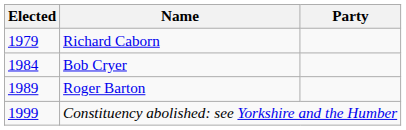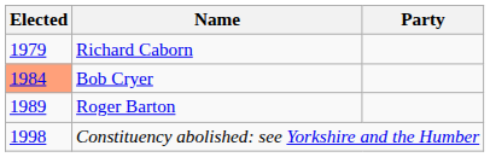 <table class="wikitable">
 <tr>
 <th>Elected</th>
 <th>Name</th>
 <th colspan=2>Party</th>
 </tr>
 <tr>
 <td><a href='#'>1979</a></td>
 <td><a href='#'>Richard Caborn</a></td>
 <td></td>
 </tr>
 <tr>
-<td><a href='#'>1984</a></td>
+<td style="background: lightsalmon;"><a href='#'>1984</a></td>
 <td><a href='#'>Bob Cryer</a></td>
 <td></td>
 </tr>
 <tr>
 <td><a href='#'>1989</a></td>
 <td><a href='#'>Roger Barton</a></td>
 <td></td>
 </tr>
 <tr>
-<td><a href='#'>1999</a></td>
+<td><a href='#'>1998</a></td>
 <td colspan="3"><em>Constituency abolished: see <a href='#'>Yorkshire and the Humber</a></em></td>
 </tr>
 </table>
